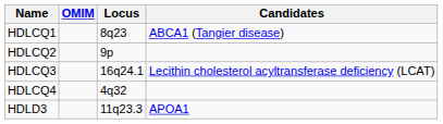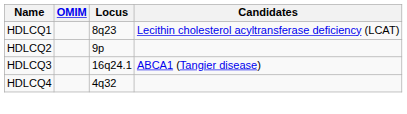 <table class="wikitable">
 <tr>
 <th>Name</th>
 <th><a href='#'>OMIM</a></th>
 <th>Locus</th>
 <th>Candidates</th>
 </tr>
 <tr>
 <td>HDLCQ1</td>
 <td></td>
 <td>8q23</td>
-<td><a href='#'>ABCA1</a> (<a href='#'>Tangier disease</a>)</td>
+<td><a href='#'>Lecithin cholesterol acyltransferase deficiency</a> (LCAT)</td>
 </tr>
 <tr>
 <td>HDLCQ2</td>
 <td></td>
 <td>9p</td>
 </tr>
 <tr>
 <td>HDLCQ3</td>
 <td></td>
 <td>16q24.1</td>
-<td><a href='#'>Lecithin cholesterol acyltransferase deficiency</a> (LCAT)</td>
+<td><a href='#'>ABCA1</a> (<a href='#'>Tangier disease</a>)</td>
 </tr>
 <tr>
 <td>HDLCQ4</td>
 <td></td>
 <td>4q32</td>
 </tr>
-<tr>
-<td>HDLD3</td>
-<td></td>
-<td>11q23.3</td>
-<td><a href='#'>APOA1</a></td>
-</tr>
 </table>
